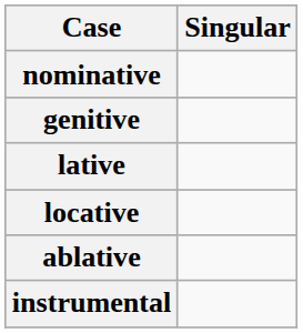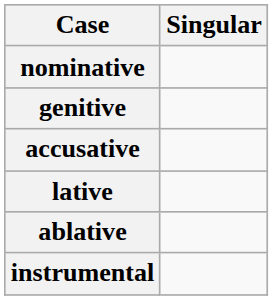 <table class="wikitable">
 <tr>
 <th>Case</th>
 <th>Singular</th>
 </tr>
 <tr>
 <th>nominative</th>
 <td></td>
 </tr>
 <tr>
 <th>genitive</th>
 <td></td>
 </tr>
 <tr>
-<th>lative</th>
+<th>accusative</th>
 <td></td>
 </tr>
 <tr>
-<th>locative</th>
+<th>lative</th>
 <td></td>
 </tr>
 <tr>
 <th>ablative</th>
 <td></td>
 </tr>
 <tr>
 <th>instrumental</th>
 <td></td>
 </tr>
 </table>
